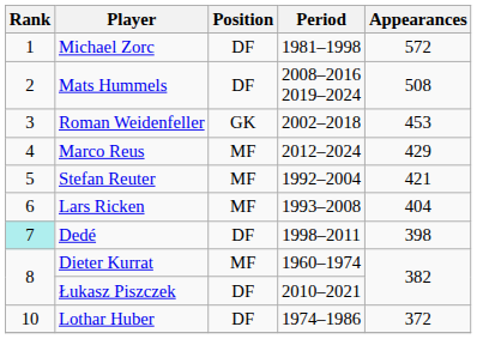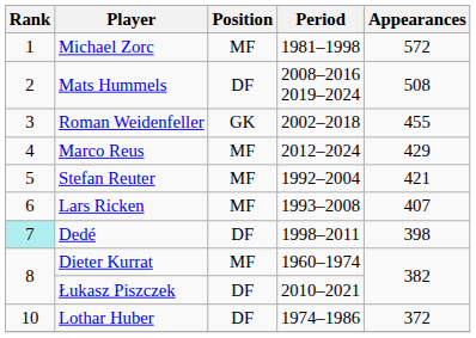 <table class="wikitable sortable" style="text-align: center;">
 <tr>
 <th>Rank</th>
 <th>Player</th>
 <th>Position</th>
 <th>Period</th>
 <th>Appearances</th>
 </tr>
 <tr>
 <td>1</td>
 <td style="text-align:left;"> <a href='#'>Michael Zorc</a></td>
-<td>DF</td>
+<td>MF</td>
 <td>1981–1998</td>
 <td>572</td>
 </tr>
 <tr>
 <td>2</td>
 <td style="text-align:left;"> <a href='#'>Mats Hummels</a></td>
 <td>DF</td>
 <td>2008–2016<br>2019–2024</td>
 <td>508</td>
 </tr>
 <tr>
 <td>3</td>
 <td style="text-align:left;"> <a href='#'>Roman Weidenfeller</a></td>
 <td>GK</td>
 <td>2002–2018</td>
-<td>453</td>
+<td>455</td>
 </tr>
 <tr>
 <td>4</td>
 <td style="text-align:left;"> <a href='#'>Marco Reus</a></td>
 <td>MF</td>
 <td>2012–2024</td>
 <td>429</td>
 </tr>
 <tr>
 <td>5</td>
 <td style="text-align:left;"> <a href='#'>Stefan Reuter</a></td>
 <td>MF</td>
 <td>1992–2004</td>
 <td>421</td>
 </tr>
 <tr>
 <td>6</td>
 <td style="text-align:left;"> <a href='#'>Lars Ricken</a></td>
 <td>MF</td>
 <td>1993–2008</td>
-<td>404</td>
+<td>407</td>
 </tr>
 <tr>
 <td style="background: paleturquoise;">7</td>
 <td style="text-align:left;"> <a href='#'>Dedé</a></td>
 <td>DF</td>
 <td>1998–2011</td>
 <td>398</td>
 </tr>
 <tr>
 <td rowspan="2">8</td>
 <td style="text-align:left;"> <a href='#'>Dieter Kurrat</a></td>
 <td>MF</td>
 <td>1960–1974</td>
 <td rowspan="2">382</td>
 </tr>
 <tr>
 <td style="text-align:left;"> <a href='#'>Łukasz Piszczek</a></td>
 <td>DF</td>
 <td>2010–2021</td>
 </tr>
 <tr>
 <td>10</td>
 <td style="text-align:left;"> <a href='#'>Lothar Huber</a></td>
 <td>DF</td>
 <td>1974–1986</td>
 <td>372</td>
 </tr>
 <tr>
 </tr>
 </table>
